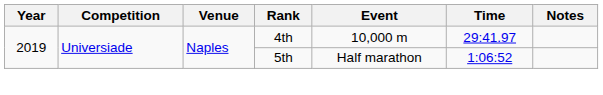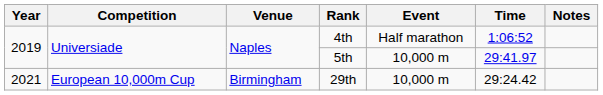 <table class="wikitable" width=50% style="font-size:90%; text-align:center;">
 <tr Gothenburg>
 <th>Year</th>
 <th>Competition</th>
 <th>Venue</th>
 <th>Rank</th>
 <th>Event</th>
 <th>Time</th>
 <th>Notes</th>
 </tr>
 <tr>
 <td rowspan=2>2019</td>
 <td rowspan=2 align=left><a href='#'>Universiade</a></td>
 <td rowspan=2 align=left> <a href='#'>Naples</a></td>
 <td>4th</td>
+<td>Half marathon</td>
+<td><a href='#'>1:06:52</a></td>
+<td></td>
+</tr>
+<tr>
+<td>5th</td>
 <td>10,000 m</td>
 <td><a href='#'>29:41.97</a></td>
 <td></td>
 </tr>
 <tr>
-<td>5th</td>
-<td>Half marathon</td>
-<td><a href='#'>1:06:52</a></td>
+<td>2021</td>
+<td align=left><a href='#'>European 10,000m Cup</a></td>
+<td align=left> <a href='#'>Birmingham</a></td>
+<td>29th</td>
+<td>10,000 m</td>
+<td>29:24.42</td>
 <td></td>
 </tr>
 </table>
